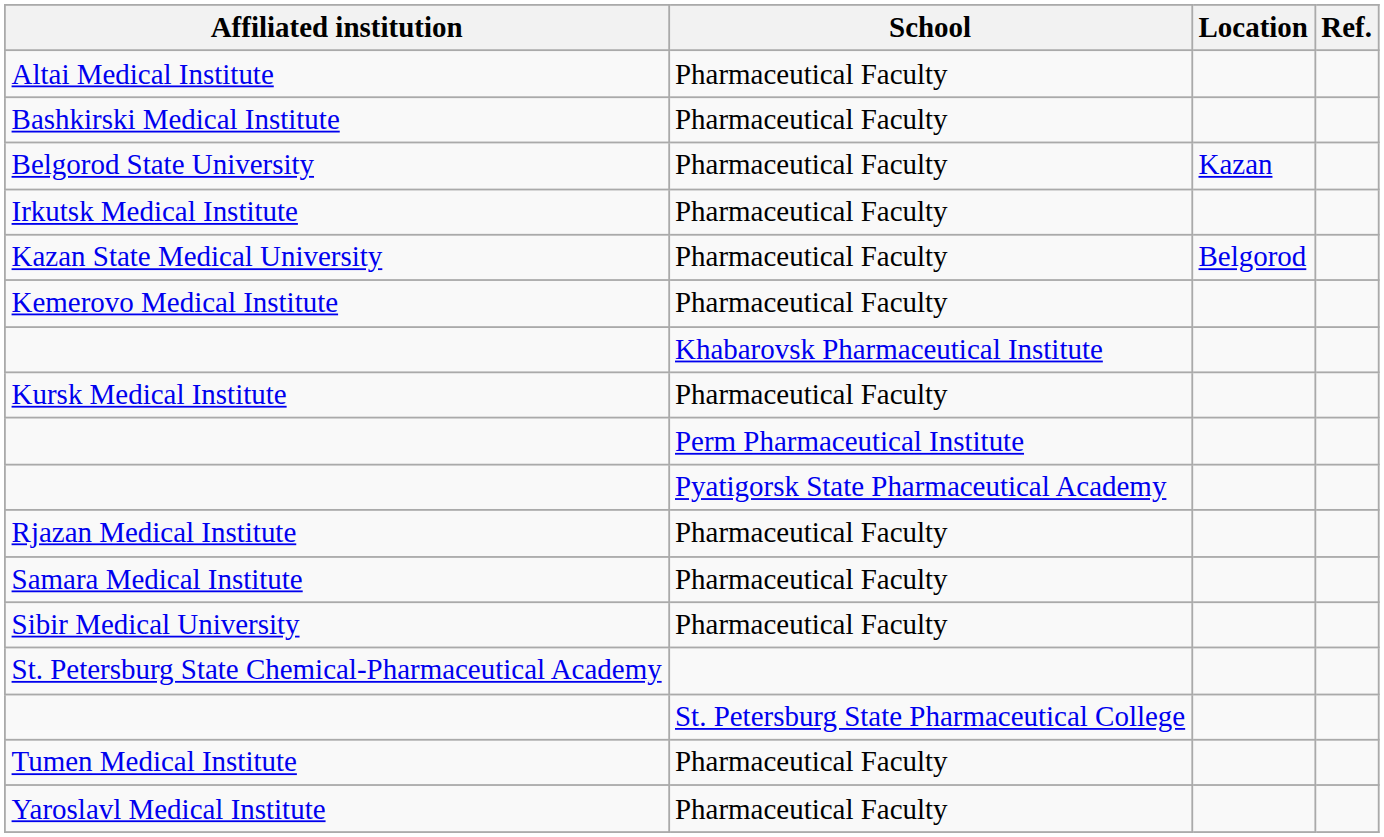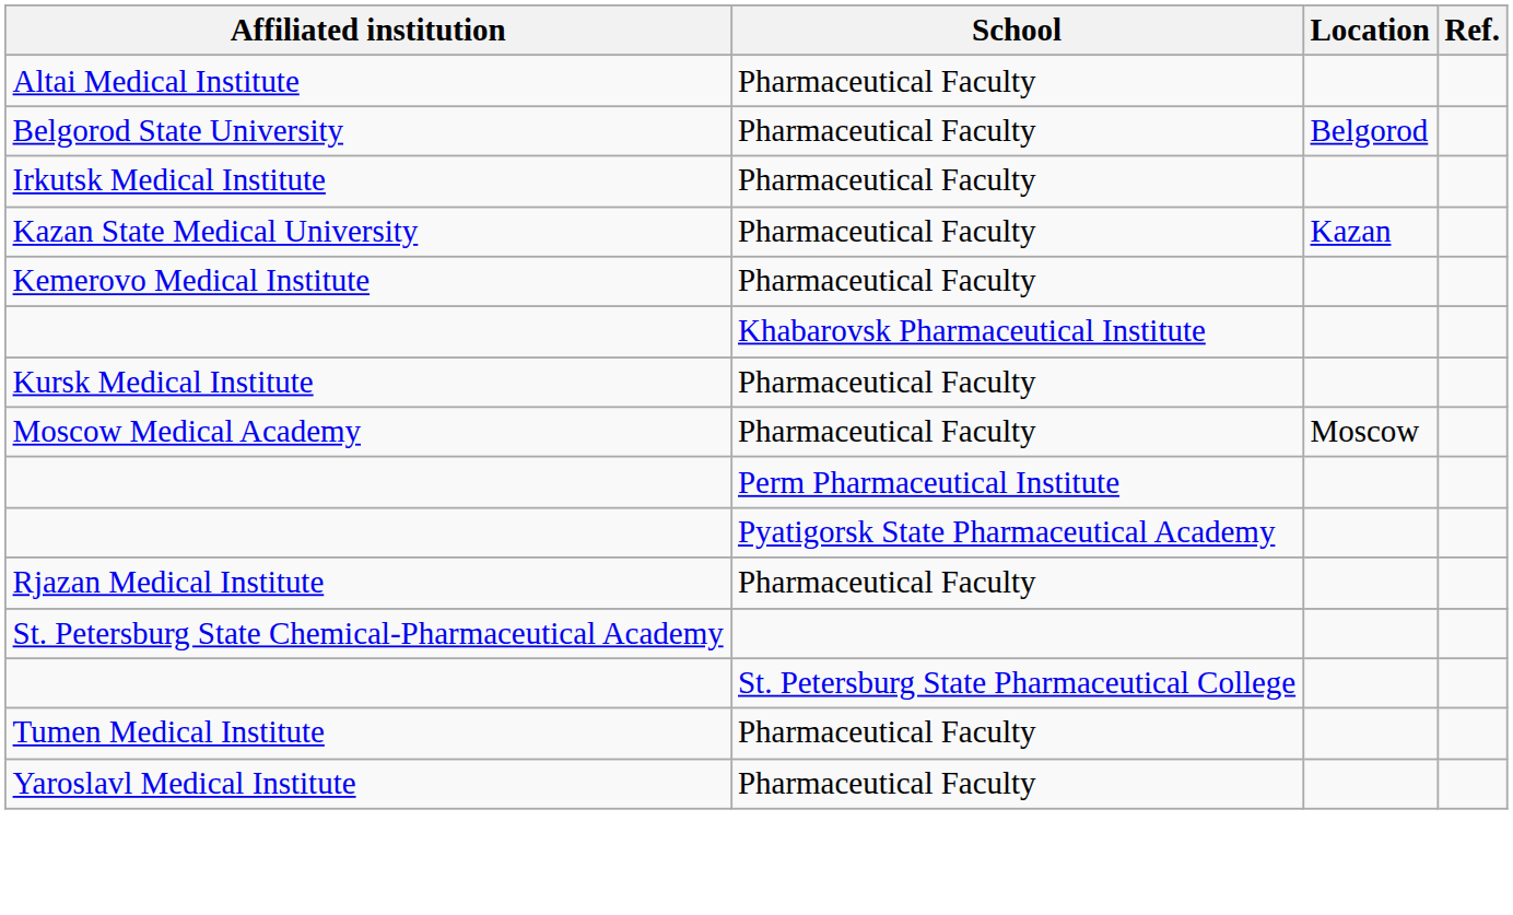 <table class="wikitable sortable">
 <tr>
 <th>Affiliated institution</th>
 <th>School</th>
 <th>Location</th>
 <th>Ref.</th>
 </tr>
 <tr>
 <td><a href='#'>Altai Medical Institute</a></td>
 <td>Pharmaceutical Faculty</td>
 <td></td>
 <td></td>
 </tr>
 <tr>
-<td><a href='#'>Bashkirski Medical Institute</a></td>
-<td>Pharmaceutical Faculty</td>
-<td></td>
-<td></td>
-</tr>
-<tr>
 <td><a href='#'>Belgorod State University</a></td>
 <td>Pharmaceutical Faculty</td>
-<td><a href='#'>Kazan</a></td>
+<td><a href='#'>Belgorod</a></td>
 <td></td>
 </tr>
 <tr>
 <td><a href='#'>Irkutsk Medical Institute</a></td>
 <td>Pharmaceutical Faculty</td>
 <td></td>
 <td></td>
 </tr>
 <tr>
 <td><a href='#'>Kazan State Medical University</a></td>
 <td>Pharmaceutical Faculty</td>
-<td><a href='#'>Belgorod</a></td>
+<td><a href='#'>Kazan</a></td>
 <td></td>
 </tr>
 <tr>
 <td><a href='#'>Kemerovo Medical Institute</a></td>
 <td>Pharmaceutical Faculty</td>
 <td></td>
 <td></td>
 </tr>
 <tr>
 <td></td>
 <td><a href='#'>Khabarovsk Pharmaceutical Institute</a></td>
 <td></td>
 <td></td>
 </tr>
 <tr>
 <td><a href='#'>Kursk Medical Institute</a></td>
 <td>Pharmaceutical Faculty</td>
 <td></td>
 <td></td>
 </tr>
 <tr>
+<td><a href='#'>Moscow Medical Academy</a></td>
+<td>Pharmaceutical Faculty</td>
+<td>Moscow</td>
+<td></td>
+</tr>
+<tr>
 <td></td>
 <td><a href='#'>Perm Pharmaceutical Institute</a></td>
 <td></td>
 <td></td>
 </tr>
 <tr>
 <td></td>
 <td><a href='#'>Pyatigorsk State Pharmaceutical Academy</a></td>
 <td></td>
 <td></td>
 </tr>
 <tr>
 <td><a href='#'>Rjazan Medical Institute</a></td>
-<td>Pharmaceutical Faculty</td>
-<td></td>
-<td></td>
-</tr>
-<tr>
-<td><a href='#'>Samara Medical Institute</a></td>
-<td>Pharmaceutical Faculty</td>
-<td></td>
-<td></td>
-</tr>
-<tr>
-<td><a href='#'>Sibir Medical University</a></td>
 <td>Pharmaceutical Faculty</td>
 <td></td>
 <td></td>
 </tr>
 <tr>
 <td><a href='#'>St. Petersburg State Chemical-Pharmaceutical Academy</a></td>
 <td></td>
 <td></td>
 <td></td>
 </tr>
 <tr>
 <td></td>
 <td><a href='#'>St. Petersburg State Pharmaceutical College</a></td>
 <td></td>
 <td></td>
 </tr>
 <tr>
 <td><a href='#'>Tumen Medical Institute</a></td>
 <td>Pharmaceutical Faculty</td>
 <td></td>
 <td></td>
 </tr>
 <tr>
 <td><a href='#'>Yaroslavl Medical Institute</a></td>
 <td>Pharmaceutical Faculty</td>
 <td></td>
 <td></td>
 </tr>
 </table>
